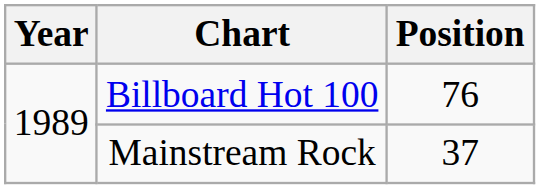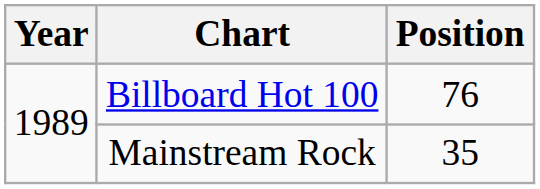 <table class="wikitable">
 <tr>
 <th>Year</th>
 <th>Chart</th>
 <th>Position</th>
 </tr>
 <tr>
 <td rowspan="2">1989</td>
 <td align="center"><a href='#'>Billboard Hot 100</a></td>
 <td style="text-align:center;">76</td>
 </tr>
 <tr>
 <td align="center">Mainstream Rock</td>
-<td style="text-align:center;">37</td>
+<td style="text-align:center;">35</td>
 </tr>
 </table>
